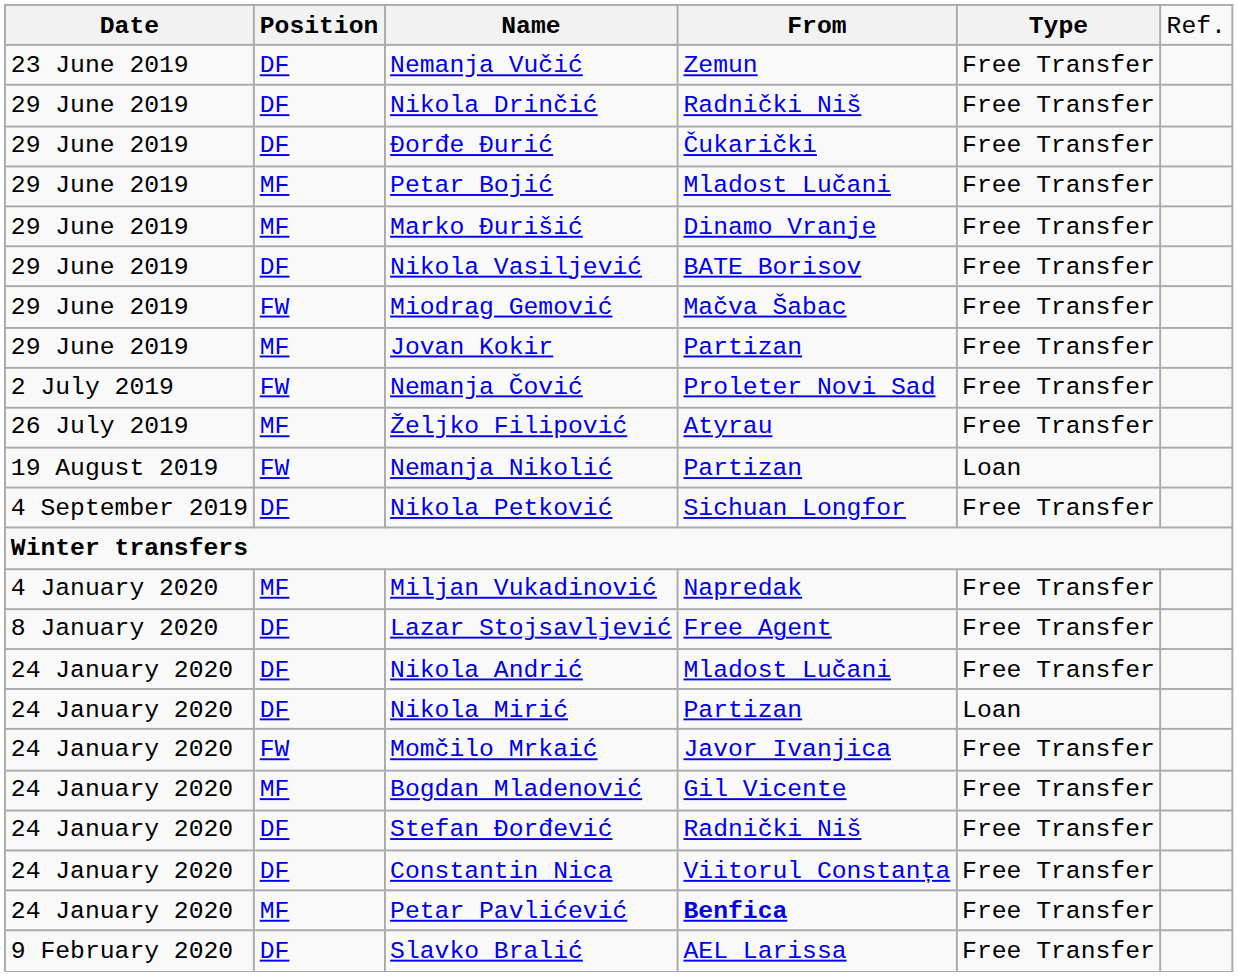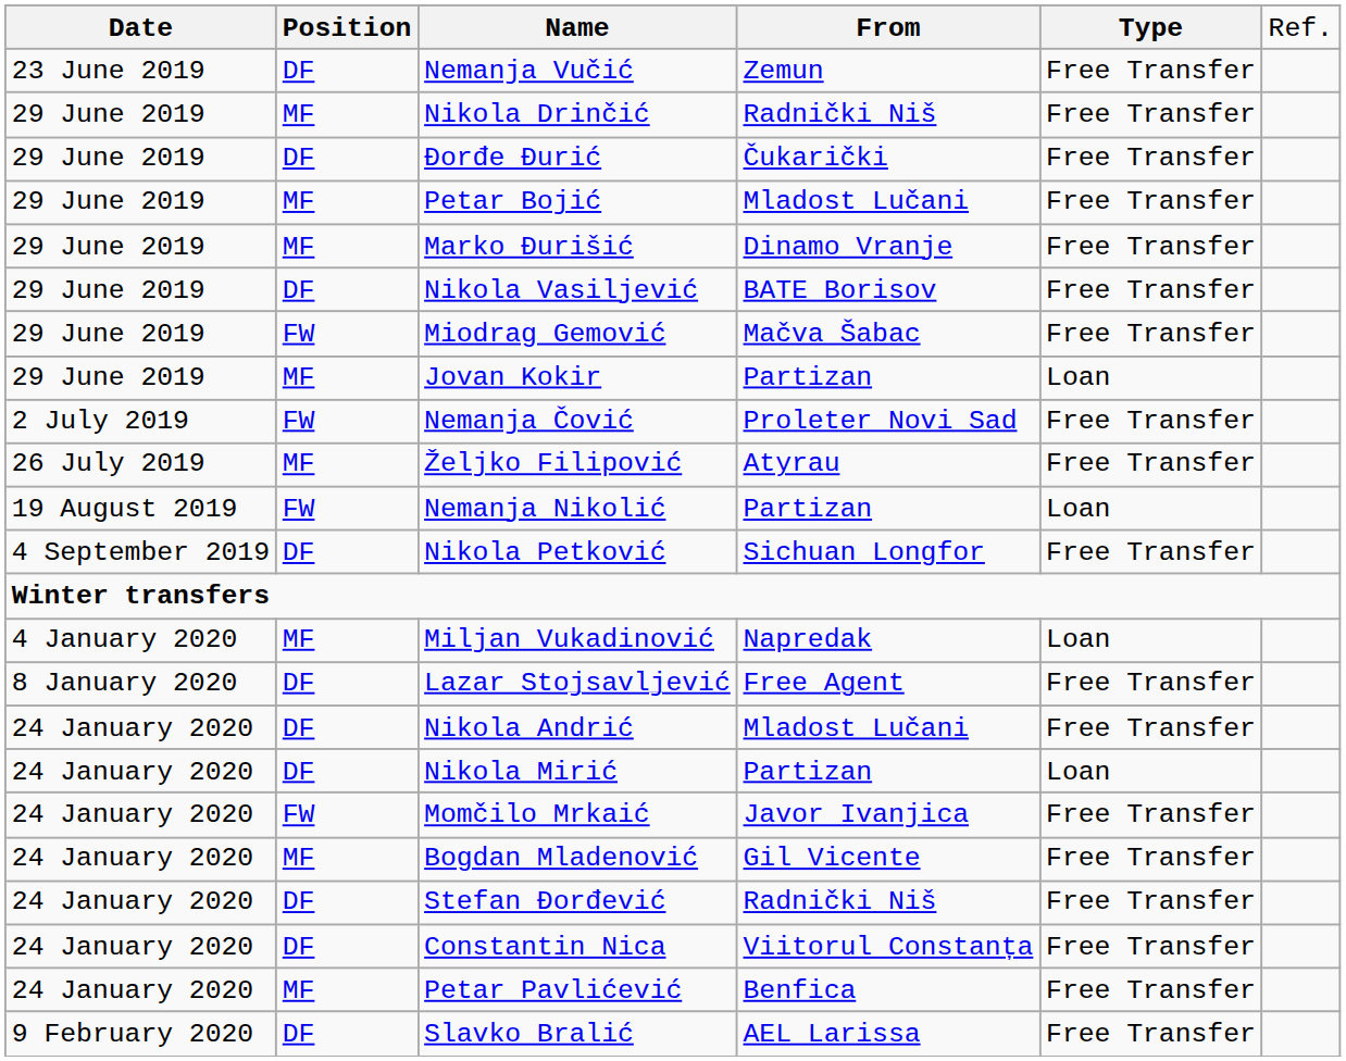 <table class="wikitable">
 <tr>
 <th>Date</th>
 <th>Position</th>
 <th>Name</th>
 <th>From</th>
 <th>Type</th>
 <td>Ref.</td>
 </tr>
 <tr>
 <td>23 June 2019</td>
 <td><a href='#'>DF</a></td>
 <td> <a href='#'>Nemanja Vučić</a></td>
 <td> <a href='#'>Zemun</a></td>
 <td>Free Transfer</td>
 <td></td>
 </tr>
 <tr>
 <td>29 June 2019</td>
-<td><a href='#'>DF</a></td>
+<td><a href='#'>MF</a></td>
 <td> <a href='#'>Nikola Drinčić</a></td>
 <td> <a href='#'>Radnički Niš</a></td>
 <td>Free Transfer</td>
 <td></td>
 </tr>
 <tr>
 <td>29 June 2019</td>
 <td><a href='#'>DF</a></td>
 <td> <a href='#'>Đorđe Đurić</a></td>
 <td> <a href='#'>Čukarički</a></td>
 <td>Free Transfer</td>
 <td></td>
 </tr>
 <tr>
 <td>29 June 2019</td>
 <td><a href='#'>MF</a></td>
 <td> <a href='#'>Petar Bojić</a></td>
 <td> <a href='#'>Mladost Lučani</a></td>
 <td>Free Transfer</td>
 <td></td>
 </tr>
 <tr>
 <td>29 June 2019</td>
 <td><a href='#'>MF</a></td>
 <td> <a href='#'>Marko Đurišić</a></td>
 <td> <a href='#'>Dinamo Vranje</a></td>
 <td>Free Transfer</td>
 <td></td>
 </tr>
 <tr>
 <td>29 June 2019</td>
 <td><a href='#'>DF</a></td>
 <td> <a href='#'>Nikola Vasiljević</a></td>
 <td><em></em> <a href='#'>BATE Borisov</a></td>
 <td>Free Transfer</td>
 <td></td>
 </tr>
 <tr>
 <td>29 June 2019</td>
 <td><a href='#'><abbr>FW</abbr></a></td>
 <td> <a href='#'>Miodrag Gemović</a></td>
 <td> <a href='#'>Mačva Šabac</a></td>
 <td>Free Transfer</td>
 <td></td>
 </tr>
 <tr>
 <td>29 June 2019</td>
 <td><a href='#'>MF</a></td>
 <td> <a href='#'>Jovan Kokir</a></td>
 <td> <a href='#'>Partizan</a></td>
-<td>Free Transfer</td>
+<td>Loan</td>
 <td></td>
 </tr>
 <tr>
 <td>2 July 2019</td>
 <td><a href='#'><abbr>FW</abbr></a></td>
 <td> <a href='#'>Nemanja Čović</a></td>
 <td> <a href='#'>Proleter Novi Sad</a></td>
 <td>Free Transfer</td>
 <td></td>
 </tr>
 <tr>
 <td>26 July 2019</td>
 <td><a href='#'>MF</a></td>
 <td> <a href='#'>Željko Filipović</a></td>
 <td> <a href='#'>Atyrau</a></td>
 <td>Free Transfer</td>
 <td></td>
 </tr>
 <tr>
 <td>19 August 2019</td>
 <td><a href='#'><abbr>FW</abbr></a></td>
 <td> <a href='#'>Nemanja Nikolić</a></td>
 <td> <a href='#'>Partizan</a></td>
 <td>Loan</td>
 <td></td>
 </tr>
 <tr>
 <td>4 September 2019</td>
 <td><a href='#'>DF</a></td>
 <td> <a href='#'>Nikola Petković</a></td>
 <td> <a href='#'>Sichuan Longfor</a></td>
 <td>Free Transfer</td>
 <td></td>
 </tr>
 <tr>
 <td colspan="6"><strong>Winter transfers</strong></td>
 </tr>
 <tr>
 <td>4 January 2020</td>
 <td><a href='#'>MF</a></td>
 <td> <a href='#'>Miljan Vukadinović</a></td>
 <td> <a href='#'>Napredak</a></td>
-<td>Free Transfer</td>
+<td>Loan</td>
 <td></td>
 </tr>
 <tr>
 <td>8 January 2020</td>
 <td><a href='#'>DF</a></td>
 <td> <a href='#'>Lazar Stojsavljević</a></td>
 <td><a href='#'>Free Agent</a></td>
 <td>Free Transfer</td>
 <td></td>
 </tr>
 <tr>
 <td>24 January 2020</td>
 <td><a href='#'>DF</a></td>
 <td> <a href='#'>Nikola Andrić</a></td>
 <td> <a href='#'>Mladost Lučani</a></td>
 <td>Free Transfer</td>
 <td></td>
 </tr>
 <tr>
 <td>24 January 2020</td>
 <td><a href='#'>DF</a></td>
 <td> <a href='#'>Nikola Mirić</a></td>
 <td> <a href='#'>Partizan</a></td>
 <td>Loan</td>
 <td></td>
 </tr>
 <tr>
 <td>24 January 2020</td>
 <td><a href='#'><abbr>FW</abbr></a></td>
 <td> <a href='#'>Momčilo Mrkaić</a></td>
 <td> <a href='#'>Javor Ivanjica</a></td>
 <td>Free Transfer</td>
 <td></td>
 </tr>
 <tr>
 <td>24 January 2020</td>
 <td><a href='#'>MF</a></td>
 <td> <a href='#'>Bogdan Mladenović</a></td>
 <td> <a href='#'>Gil Vicente</a></td>
 <td>Free Transfer</td>
 <td></td>
 </tr>
 <tr>
 <td>24 January 2020</td>
 <td><a href='#'>DF</a></td>
 <td> <a href='#'>Stefan Đorđević</a></td>
 <td> <a href='#'>Radnički Niš</a></td>
 <td>Free Transfer</td>
 <td></td>
 </tr>
 <tr>
 <td>24 January 2020</td>
 <td><a href='#'>DF</a></td>
 <td> <a href='#'>Constantin Nica</a></td>
 <td> <a href='#'>Viitorul Constanța</a></td>
 <td>Free Transfer</td>
 <td></td>
 </tr>
 <tr>
 <td>24 January 2020</td>
 <td><a href='#'>MF</a></td>
 <td> <a href='#'>Petar Pavlićević</a></td>
-<td><strong> <a href='#'>Benfica</a></strong></td>
+<td> <a href='#'>Benfica</a></td>
 <td>Free Transfer</td>
 <td></td>
 </tr>
 <tr>
 <td>9 February 2020</td>
 <td><a href='#'>DF</a></td>
 <td> <a href='#'>Slavko Bralić</a></td>
 <td> <a href='#'>AEL Larissa</a></td>
 <td>Free Transfer</td>
 <td></td>
 </tr>
 <tr>
 </tr>
 </table>
